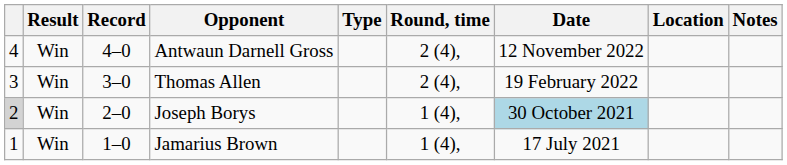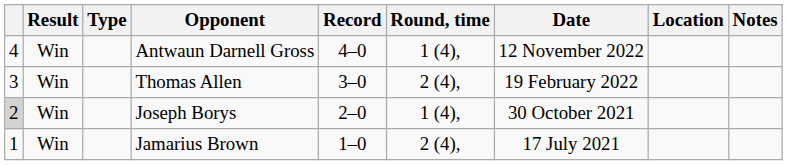 <table class="wikitable" style="text-align:center; font-size:95%">
 <tr>
 <th></th>
 <th>Result</th>
+<th>Type</th>
+<th>Opponent</th>
 <th>Record</th>
-<th>Opponent</th>
-<th>Type</th>
 <th>Round, time</th>
 <th>Date</th>
 <th>Location</th>
 <th>Notes</th>
 </tr>
 <tr>
 <td>4</td>
 <td>Win</td>
+<td></td>
+<td style="text-align:left;"> Antwaun Darnell Gross</td>
 <td>4–0</td>
-<td style="text-align:left;"> Antwaun Darnell Gross</td>
-<td></td>
-<td>2 (4), </td>
+<td>1 (4), </td>
 <td>12 November 2022</td>
 <td style="text-align:left;"> </td>
 <td style="text-align:left;"></td>
 </tr>
 <tr>
 <td>3</td>
 <td>Win</td>
+<td></td>
+<td style="text-align:left;"> Thomas Allen</td>
 <td>3–0</td>
-<td style="text-align:left;"> Thomas Allen</td>
-<td></td>
 <td>2 (4), </td>
 <td>19 February 2022</td>
 <td style="text-align:left;"> </td>
 <td style="text-align:left;"></td>
 </tr>
 <tr>
 <td style="background: lightgrey;">2</td>
 <td>Win</td>
+<td></td>
+<td style="text-align:left;"> Joseph Borys</td>
 <td>2–0</td>
-<td style="text-align:left;"> Joseph Borys</td>
-<td></td>
 <td>1 (4), </td>
-<td style="background: lightblue;">30 October 2021</td>
+<td>30 October 2021</td>
 <td style="text-align:left;"> </td>
 <td style="text-align:left;"></td>
 </tr>
 <tr>
 <td>1</td>
 <td>Win</td>
+<td></td>
+<td style="text-align:left;"> Jamarius Brown</td>
 <td>1–0</td>
-<td style="text-align:left;"> Jamarius Brown</td>
-<td></td>
-<td>1 (4), </td>
+<td>2 (4), </td>
 <td>17 July 2021</td>
 <td style="text-align:left;"> </td>
 <td style="text-align:left;"></td>
 </tr>
 </table>
